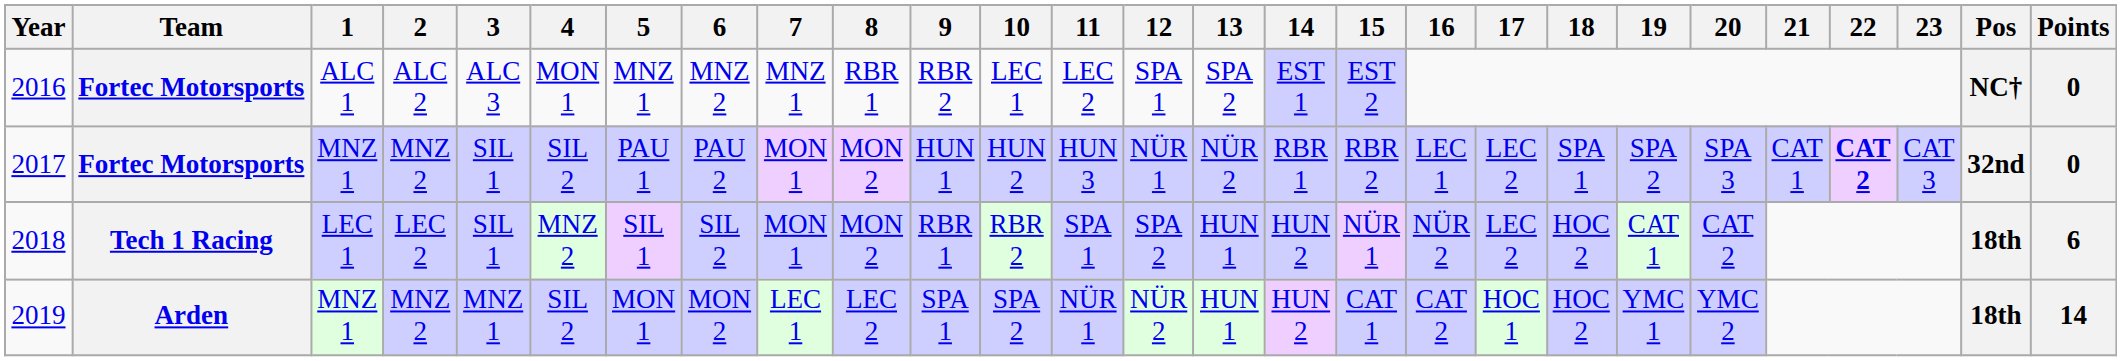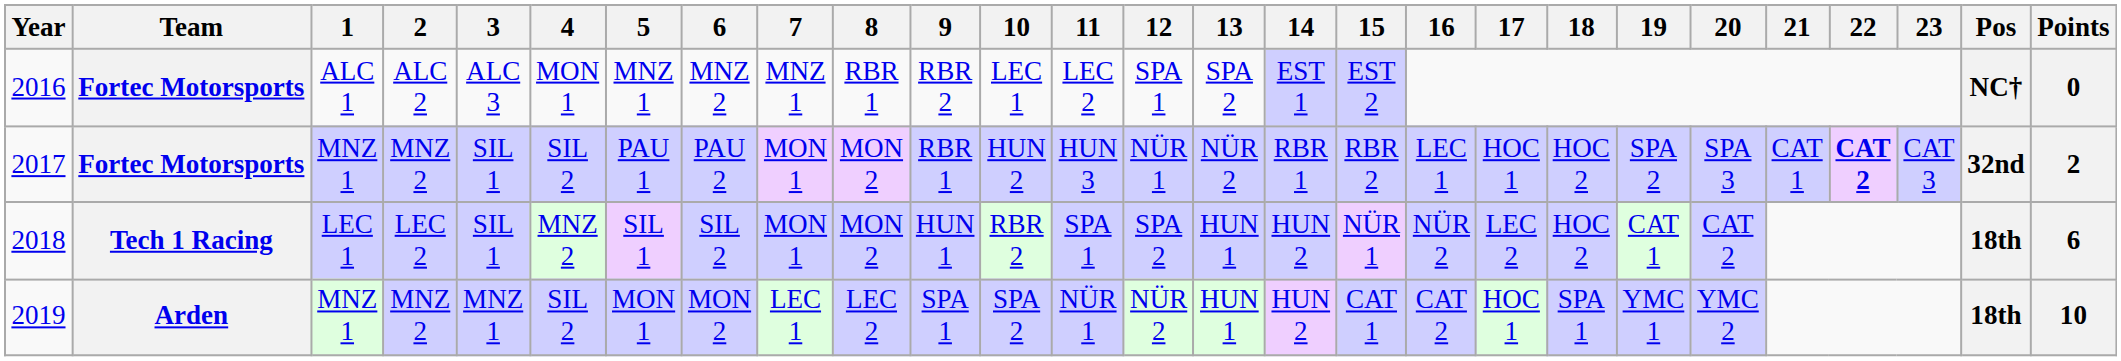 <table class="wikitable" style="text-align:center; font-size:85%">
 <tr>
 <th>Year</th>
 <th>Team</th>
 <th>1</th>
 <th>2</th>
 <th>3</th>
 <th>4</th>
 <th>5</th>
 <th>6</th>
 <th>7</th>
 <th>8</th>
 <th>9</th>
 <th>10</th>
 <th>11</th>
 <th>12</th>
 <th>13</th>
 <th>14</th>
 <th>15</th>
 <th>16</th>
 <th>17</th>
 <th>18</th>
 <th>19</th>
 <th>20</th>
 <th>21</th>
 <th>22</th>
 <th>23</th>
 <th>Pos</th>
 <th>Points</th>
 </tr>
 <tr>
 <td><a href='#'>2016</a></td>
 <th nowrap><a href='#'>Fortec Motorsports</a></th>
 <td><a href='#'>ALC<br>1</a></td>
 <td><a href='#'>ALC<br>2</a></td>
 <td><a href='#'>ALC<br>3</a></td>
 <td><a href='#'>MON<br>1</a></td>
 <td><a href='#'>MNZ<br>1</a></td>
 <td><a href='#'>MNZ<br>2</a></td>
 <td><a href='#'>MNZ<br>1</a></td>
 <td><a href='#'>RBR<br>1</a></td>
 <td><a href='#'>RBR<br>2</a></td>
 <td><a href='#'>LEC<br>1</a></td>
 <td><a href='#'>LEC<br>2</a></td>
 <td><a href='#'>SPA<br>1</a></td>
 <td><a href='#'>SPA<br>2</a></td>
 <td style="background:#CFCFFF;"><a href='#'>EST<br>1</a><br></td>
 <td style="background:#CFCFFF;"><a href='#'>EST<br>2</a><br></td>
 <td colspan=8></td>
 <th>NC†</th>
 <th>0</th>
 </tr>
 <tr>
 <td><a href='#'>2017</a></td>
 <th nowrap><a href='#'>Fortec Motorsports</a></th>
 <td style="background:#CFCFFF;"><a href='#'>MNZ<br>1</a><br></td>
 <td style="background:#CFCFFF;"><a href='#'>MNZ<br>2</a><br></td>
 <td style="background:#CFCFFF;"><a href='#'>SIL<br>1</a><br></td>
 <td style="background:#CFCFFF;"><a href='#'>SIL<br>2</a><br></td>
 <td style="background:#CFCFFF;"><a href='#'>PAU<br>1</a><br></td>
 <td style="background:#CFCFFF;"><a href='#'>PAU<br>2</a><br></td>
 <td style="background:#EFCFFF;"><a href='#'>MON<br>1</a><br></td>
 <td style="background:#EFCFFF;"><a href='#'>MON<br>2</a><br></td>
-<td style="background:#CFCFFF;"><a href='#'>HUN<br>1</a><br></td>
+<td style="background:#CFCFFF;"><a href='#'>RBR<br>1</a><br></td>
 <td style="background:#CFCFFF;"><a href='#'>HUN<br>2</a><br></td>
 <td style="background:#CFCFFF;"><a href='#'>HUN<br>3</a><br></td>
 <td style="background:#CFCFFF;"><a href='#'>NÜR<br>1</a><br></td>
 <td style="background:#CFCFFF;"><a href='#'>NÜR<br>2</a><br></td>
 <td style="background:#CFCFFF;"><a href='#'>RBR<br>1</a><br></td>
 <td style="background:#CFCFFF;"><a href='#'>RBR<br>2</a><br></td>
 <td style="background:#CFCFFF;"><a href='#'>LEC<br>1</a><br></td>
-<td style="background:#CFCFFF;"><a href='#'>LEC<br>2</a><br></td>
-<td style="background:#CFCFFF;"><a href='#'>SPA<br>1</a><br></td>
+<td style="background:#CFCFFF;"><a href='#'>HOC<br>1</a><br></td>
+<td style="background:#CFCFFF;"><a href='#'>HOC<br>2</a><br></td>
 <td style="background:#CFCFFF;"><a href='#'>SPA<br>2</a><br></td>
 <td style="background:#CFCFFF;"><a href='#'>SPA<br>3</a><br></td>
 <td style="background:#CFCFFF;"><a href='#'>CAT<br>1</a><br></td>
 <td style="background:#EFCFFF;"><strong><a href='#'>CAT<br>2</a><br></strong></td>
 <td style="background:#CFCFFF;"><a href='#'>CAT<br>3</a><br></td>
 <th>32nd</th>
-<th>0</th>
+<th>2</th>
 </tr>
 <tr>
 <td><a href='#'>2018</a></td>
 <th nowrap><a href='#'>Tech 1 Racing</a></th>
 <td style="background:#CFCFFF;"><a href='#'>LEC<br>1</a><br></td>
 <td style="background:#CFCFFF;"><a href='#'>LEC<br>2</a><br></td>
 <td style="background:#CFCFFF;"><a href='#'>SIL<br>1</a><br></td>
 <td style="background:#DFFFDF;"><a href='#'>MNZ<br>2</a><br></td>
 <td style="background:#EFCFFF;"><a href='#'>SIL<br>1</a><br></td>
 <td style="background:#CFCFFF;"><a href='#'>SIL<br>2</a><br></td>
 <td style="background:#CFCFFF;"><a href='#'>MON<br>1</a><br></td>
 <td style="background:#CFCFFF;"><a href='#'>MON<br>2</a><br></td>
-<td style="background:#CFCFFF;"><a href='#'>RBR<br>1</a><br></td>
+<td style="background:#CFCFFF;"><a href='#'>HUN<br>1</a><br></td>
 <td style="background:#DFFFDF;"><a href='#'>RBR<br>2</a><br></td>
 <td style="background:#CFCFFF;"><a href='#'>SPA<br>1</a><br></td>
 <td style="background:#CFCFFF;"><a href='#'>SPA<br>2</a><br></td>
 <td style="background:#CFCFFF;"><a href='#'>HUN<br>1</a><br></td>
 <td style="background:#CFCFFF;"><a href='#'>HUN<br>2</a><br></td>
 <td style="background:#EFCFFF;"><a href='#'>NÜR<br>1</a><br></td>
 <td style="background:#CFCFFF;"><a href='#'>NÜR<br>2</a><br></td>
 <td style="background:#CFCFFF;"><a href='#'>LEC<br>2</a><br></td>
 <td style="background:#CFCFFF;"><a href='#'>HOC<br>2</a><br></td>
 <td style="background:#DFFFDF;"><a href='#'>CAT<br>1</a><br></td>
 <td style="background:#CFCFFF;"><a href='#'>CAT<br>2</a><br></td>
 <td colspan=3></td>
 <th>18th</th>
 <th>6</th>
 </tr>
 <tr>
 <td><a href='#'>2019</a></td>
 <th><a href='#'>Arden</a></th>
 <td style="background:#DFFFDF;"><a href='#'>MNZ<br>1</a><br></td>
 <td style="background:#CFCFFF;"><a href='#'>MNZ<br>2</a><br></td>
 <td style="background:#CFCFFF;"><a href='#'>MNZ<br>1</a><br></td>
 <td style="background:#CFCFFF;"><a href='#'>SIL<br>2</a><br></td>
 <td style="background:#CFCFFF;"><a href='#'>MON<br>1</a><br></td>
 <td style="background:#CFCFFF;"><a href='#'>MON<br>2</a><br></td>
 <td style="background:#DFFFDF;"><a href='#'>LEC<br>1</a><br></td>
 <td style="background:#CFCFFF;"><a href='#'>LEC<br>2</a><br></td>
 <td style="background:#CFCFFF;"><a href='#'>SPA<br>1</a><br></td>
 <td style="background:#CFCFFF;"><a href='#'>SPA<br>2</a><br></td>
 <td style="background:#CFCFFF;"><a href='#'>NÜR<br>1</a><br></td>
 <td style="background:#DFFFDF;"><a href='#'>NÜR<br>2</a><br></td>
 <td style="background:#DFFFDF;"><a href='#'>HUN<br>1</a><br></td>
 <td style="background:#EFCFFF;"><a href='#'>HUN<br>2</a><br></td>
 <td style="background:#CFCFFF;"><a href='#'>CAT<br>1</a><br></td>
 <td style="background:#CFCFFF;"><a href='#'>CAT<br>2</a><br></td>
 <td style="background:#DFFFDF;"><a href='#'>HOC<br>1</a><br></td>
-<td style="background:#CFCFFF;"><a href='#'>HOC<br>2</a><br></td>
+<td style="background:#CFCFFF;"><a href='#'>SPA<br>1</a><br></td>
 <td style="background:#CFCFFF;"><a href='#'>YMC<br>1</a><br></td>
 <td style="background:#CFCFFF;"><a href='#'>YMC<br>2</a><br></td>
 <td colspan=3></td>
 <th>18th</th>
-<th>14</th>
+<th>10</th>
 </tr>
 </table>
